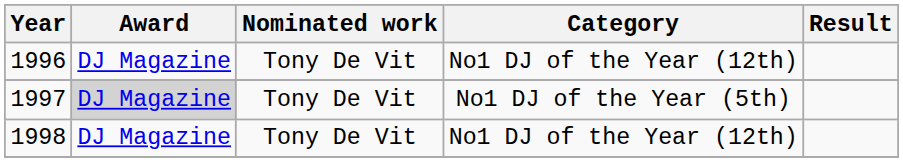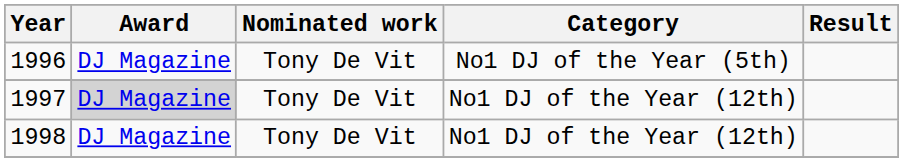 <table class="wikitable plainrowheaders" style="text-align:center;">
 <tr>
 <th>Year</th>
 <th>Award</th>
 <th>Nominated work</th>
 <th>Category</th>
 <th>Result</th>
 </tr>
 <tr>
 <td rowspan="1">1996</td>
 <td rowspan="1"><a href='#'>DJ Magazine</a></td>
 <td>Tony De Vit</td>
-<td>No1 DJ of the Year (12th)</td>
+<td>No1 DJ of the Year (5th)</td>
 <td></td>
 </tr>
 <tr>
 </tr>
 <tr>
 <td rowspan="1">1997</td>
 <td rowspan="1" style="background: lightgrey;"><a href='#'>DJ Magazine</a></td>
 <td>Tony De Vit</td>
-<td>No1 DJ of the Year (5th)</td>
+<td>No1 DJ of the Year (12th)</td>
 <td></td>
 </tr>
 <tr>
 <td rowspan="1">1998</td>
 <td rowspan="1"><a href='#'>DJ Magazine</a></td>
 <td>Tony De Vit</td>
 <td>No1 DJ of the Year (12th)</td>
 <td></td>
 </tr>
 <tr>
 </tr>
 </table>
